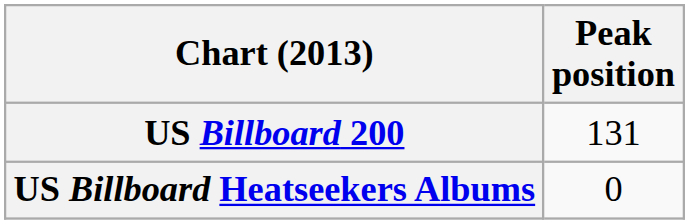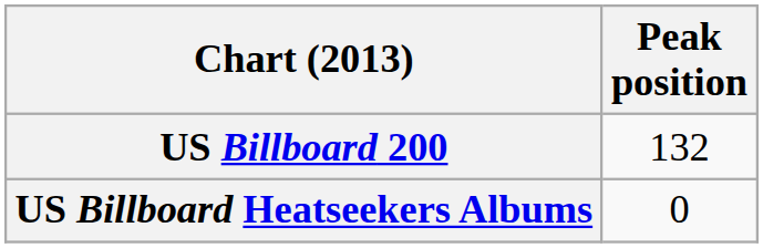 <table class="wikitable sortable plainrowheaders" style="text-align:center">
 <tr>
 <th scope="col">Chart (2013)</th>
 <th scope="col">Peak<br> position</th>
 </tr>
 <tr>
 <th scope="row">US <a href='#'><em>Billboard</em> 200</a></th>
-<td>131</td>
+<td>132</td>
 </tr>
 <tr>
 <th scope="row">US <em>Billboard</em> <a href='#'>Heatseekers Albums</a></th>
 <td>0</td>
 </tr>
 </table>
